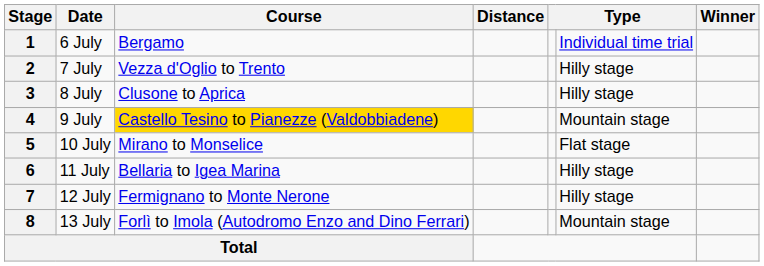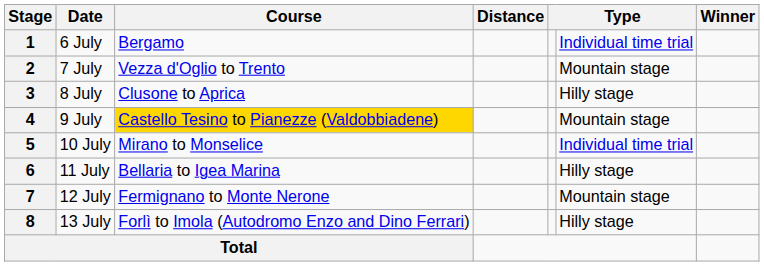 <table class="wikitable sortable">
 <tr>
 <th scope="col">Stage</th>
 <th scope="col">Date</th>
 <th scope="col">Course</th>
 <th scope="col">Distance</th>
 <th colspan="2" scope="col">Type</th>
 <th scope="col">Winner</th>
 </tr>
 <tr>
 <th scope="row">1</th>
 <td>6 July</td>
 <td><a href='#'>Bergamo</a></td>
 <td></td>
 <td></td>
 <td><a href='#'>Individual time trial</a></td>
 <td></td>
 </tr>
 <tr>
 <th scope="row">2</th>
 <td>7 July</td>
 <td><a href='#'>Vezza d'Oglio</a> to <a href='#'>Trento</a></td>
 <td></td>
 <td></td>
-<td>Hilly stage</td>
+<td>Mountain stage</td>
 <td></td>
 </tr>
 <tr>
 <th scope="row">3</th>
 <td>8 July</td>
 <td><a href='#'>Clusone</a> to <a href='#'>Aprica</a></td>
 <td></td>
 <td></td>
 <td>Hilly stage</td>
 <td></td>
 </tr>
 <tr>
 <th scope="row">4</th>
 <td>9 July</td>
 <td style="background: gold;"><a href='#'>Castello Tesino</a> to <a href='#'>Pianezze</a> (<a href='#'>Valdobbiadene</a>)</td>
 <td></td>
 <td></td>
 <td>Mountain stage</td>
 <td></td>
 </tr>
 <tr>
 <th scope="row">5</th>
 <td>10 July</td>
 <td><a href='#'>Mirano</a> to <a href='#'>Monselice</a></td>
 <td></td>
 <td></td>
-<td>Flat stage</td>
+<td><a href='#'>Individual time trial</a></td>
 <td></td>
 </tr>
 <tr>
 <th scope="row">6</th>
 <td>11 July</td>
 <td><a href='#'>Bellaria</a> to <a href='#'>Igea Marina</a></td>
 <td></td>
 <td></td>
 <td>Hilly stage</td>
 <td></td>
 </tr>
 <tr>
 <th scope="row">7</th>
 <td>12 July</td>
 <td><a href='#'>Fermignano</a> to <a href='#'>Monte Nerone</a></td>
 <td></td>
 <td></td>
-<td>Hilly stage</td>
+<td>Mountain stage</td>
 <td></td>
 </tr>
 <tr>
 <th scope="row">8</th>
 <td>13 July</td>
 <td><a href='#'>Forlì</a> to <a href='#'>Imola</a> (<a href='#'>Autodromo Enzo and Dino Ferrari</a>)</td>
 <td></td>
 <td></td>
-<td>Mountain stage</td>
+<td>Hilly stage</td>
 <td></td>
 </tr>
 <tr>
 <th colspan="3">Total</th>
 <td colspan="3"></td>
 </tr>
 </table>
